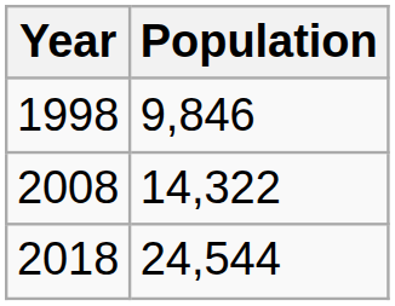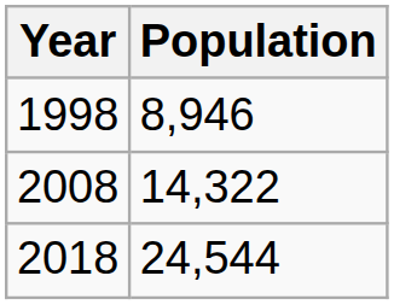 <table class="wikitable">
 <tr>
 <th>Year</th>
 <th>Population</th>
 </tr>
 <tr>
 <td>1998</td>
-<td>9,846</td>
+<td>8,946</td>
 </tr>
 <tr>
 <td>2008</td>
 <td>14,322</td>
 </tr>
 <tr>
 <td>2018</td>
 <td>24,544</td>
 </tr>
 </table>
